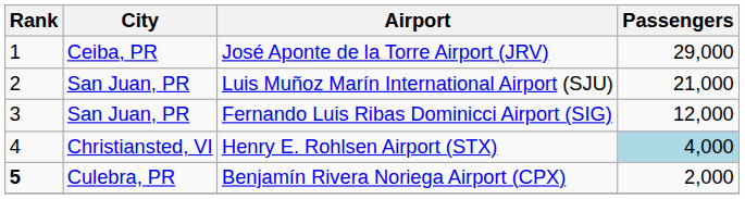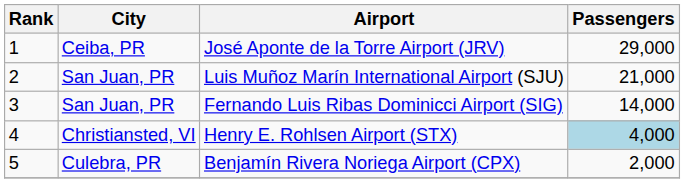 <table class="wikitable">
 <tr>
 <th>Rank</th>
 <th>City</th>
 <th>Airport</th>
 <th>Passengers</th>
 </tr>
 <tr>
 <td>1</td>
 <td><a href='#'>Ceiba, PR</a></td>
 <td><a href='#'>José Aponte de la Torre Airport (JRV)</a></td>
 <td align=right>29,000</td>
 </tr>
 <tr>
 <td>2</td>
 <td><a href='#'>San Juan, PR</a></td>
 <td><a href='#'>Luis Muñoz Marín International Airport</a> (SJU)</td>
 <td align=right>21,000</td>
 </tr>
 <tr>
 <td>3</td>
 <td><a href='#'>San Juan, PR</a></td>
 <td><a href='#'>Fernando Luis Ribas Dominicci Airport (SIG)</a></td>
-<td align=right>12,000</td>
+<td align=right>14,000</td>
 </tr>
 <tr>
 <td>4</td>
 <td><a href='#'>Christiansted, VI</a></td>
 <td><a href='#'>Henry E. Rohlsen Airport (STX)</a></td>
 <td align=right style="background: lightblue;">4,000</td>
 </tr>
 <tr>
-<td><strong>5</strong></td>
+<td>5</td>
 <td><a href='#'>Culebra, PR</a></td>
 <td><a href='#'> Benjamín Rivera Noriega Airport (CPX)</a></td>
 <td align=right>2,000</td>
 </tr>
 <tr>
 </tr>
 </table>
